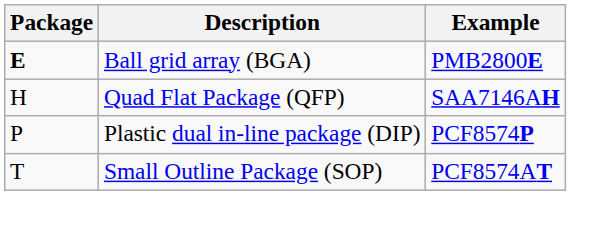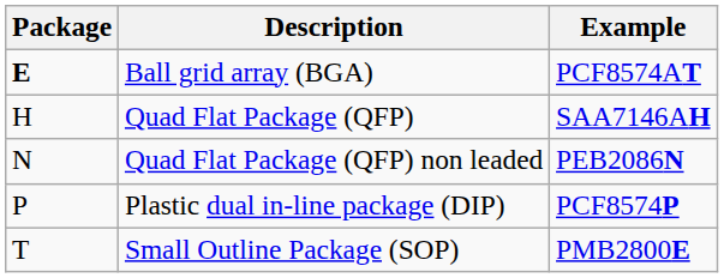 <table class="wikitable">
 <tr>
 <th>Package</th>
 <th>Description</th>
 <th>Example</th>
 </tr>
 <tr>
 <td><strong>E</strong></td>
 <td><a href='#'>Ball grid array</a> (BGA)</td>
-<td><a href='#'>PMB2800<strong>E</strong></a></td>
+<td><a href='#'>PCF8574A<strong>T</strong></a></td>
 </tr>
 <tr>
 <td>H</td>
 <td><a href='#'>Quad Flat Package</a> (QFP)</td>
 <td><a href='#'>SAA7146A<strong>H</strong></a></td>
+</tr>
+<tr>
+<td>N</td>
+<td><a href='#'>Quad Flat Package</a> (QFP) non leaded</td>
+<td><a href='#'>PEB2086<strong>N</strong></a></td>
 </tr>
 <tr>
 <td>P</td>
 <td>Plastic <a href='#'>dual in-line package</a> (DIP)</td>
 <td><a href='#'>PCF8574<strong>P</strong></a></td>
 </tr>
 <tr>
 <td>T</td>
 <td><a href='#'>Small Outline Package</a> (SOP)</td>
-<td><a href='#'>PCF8574A<strong>T</strong></a></td>
+<td><a href='#'>PMB2800<strong>E</strong></a></td>
 </tr>
 </table>
